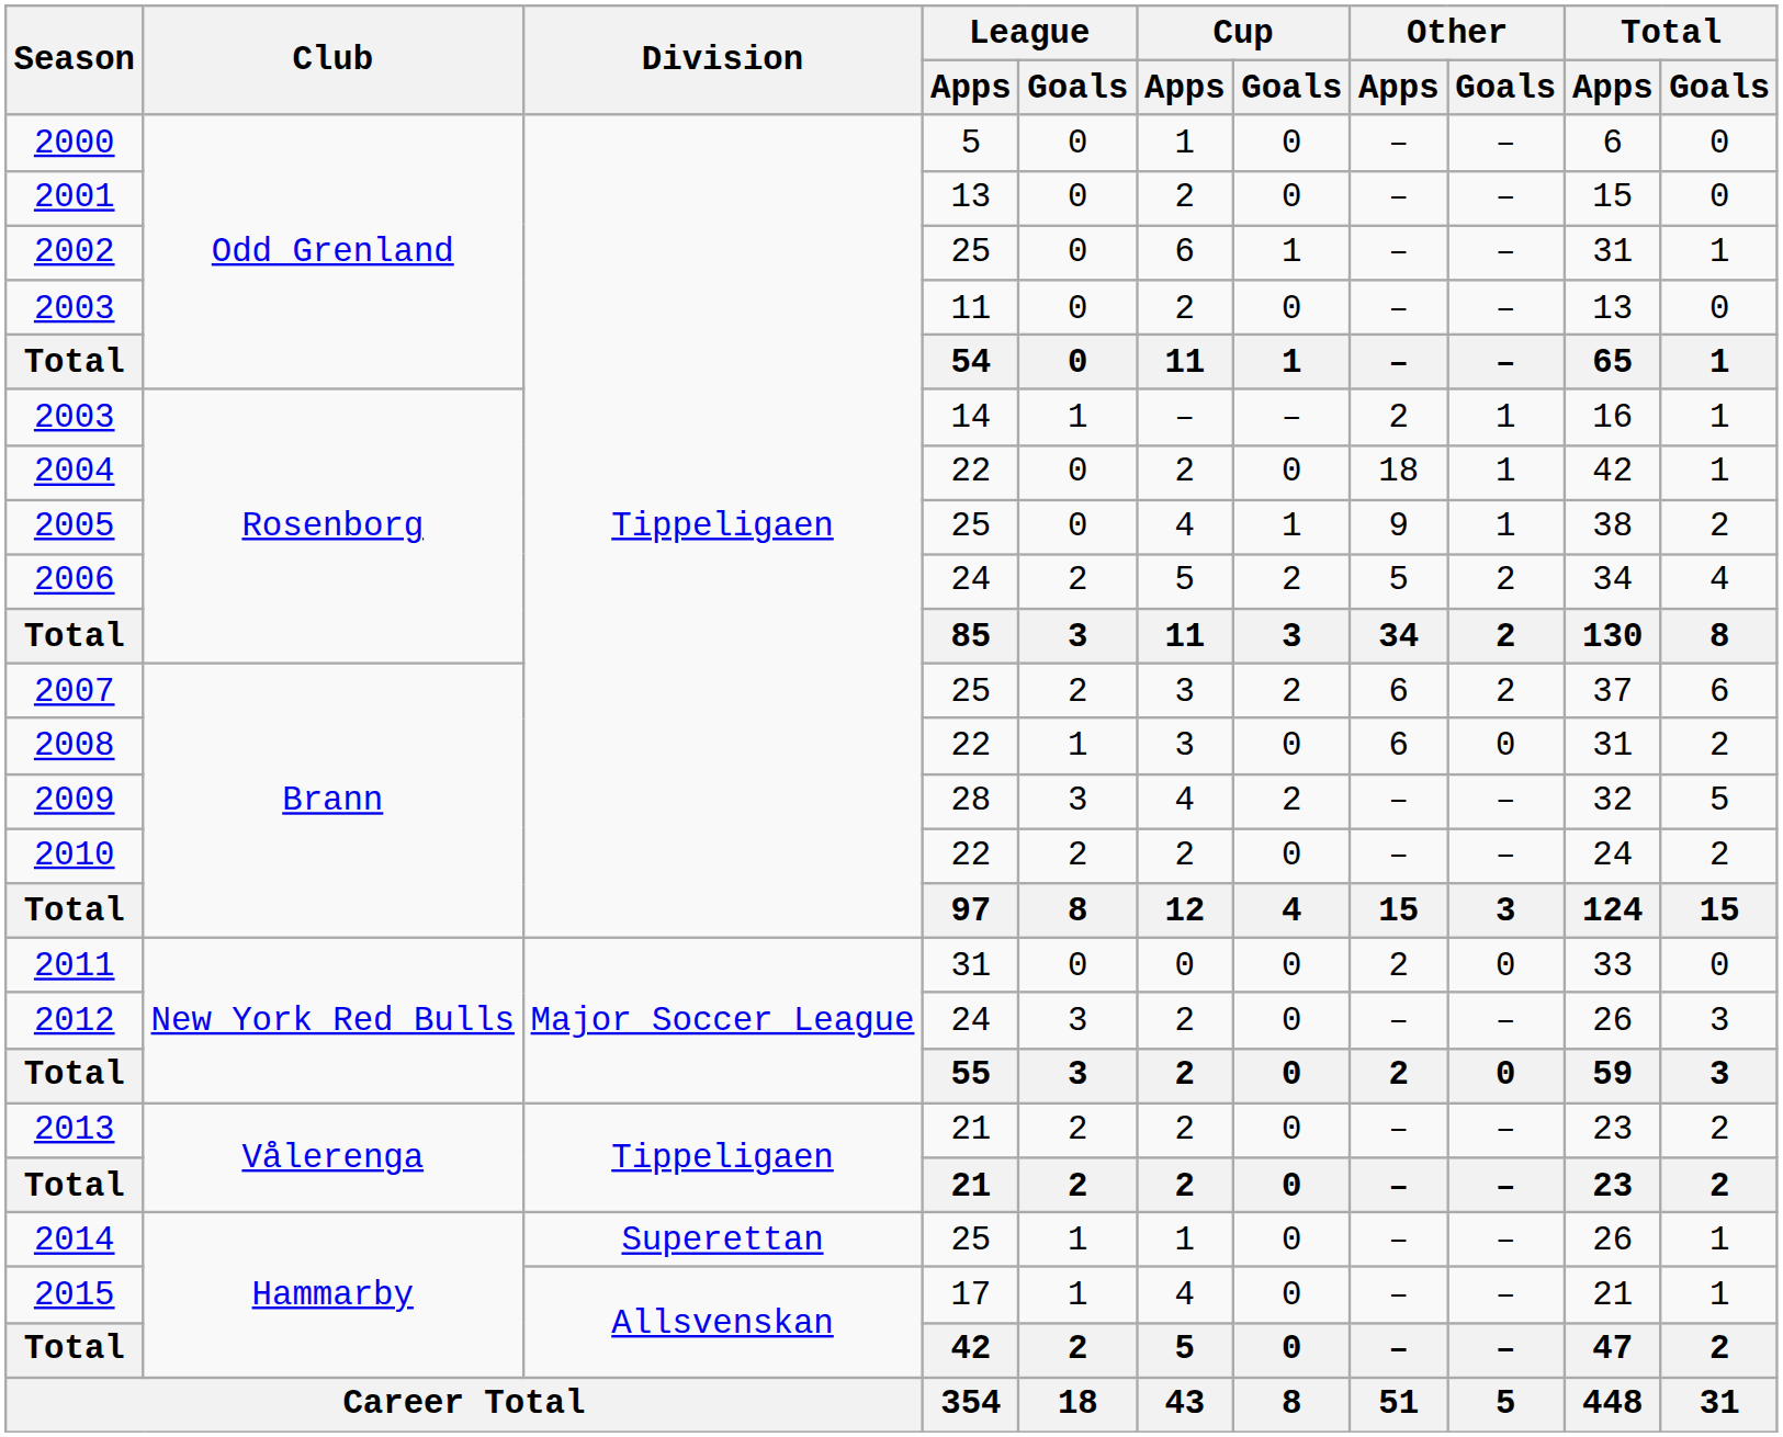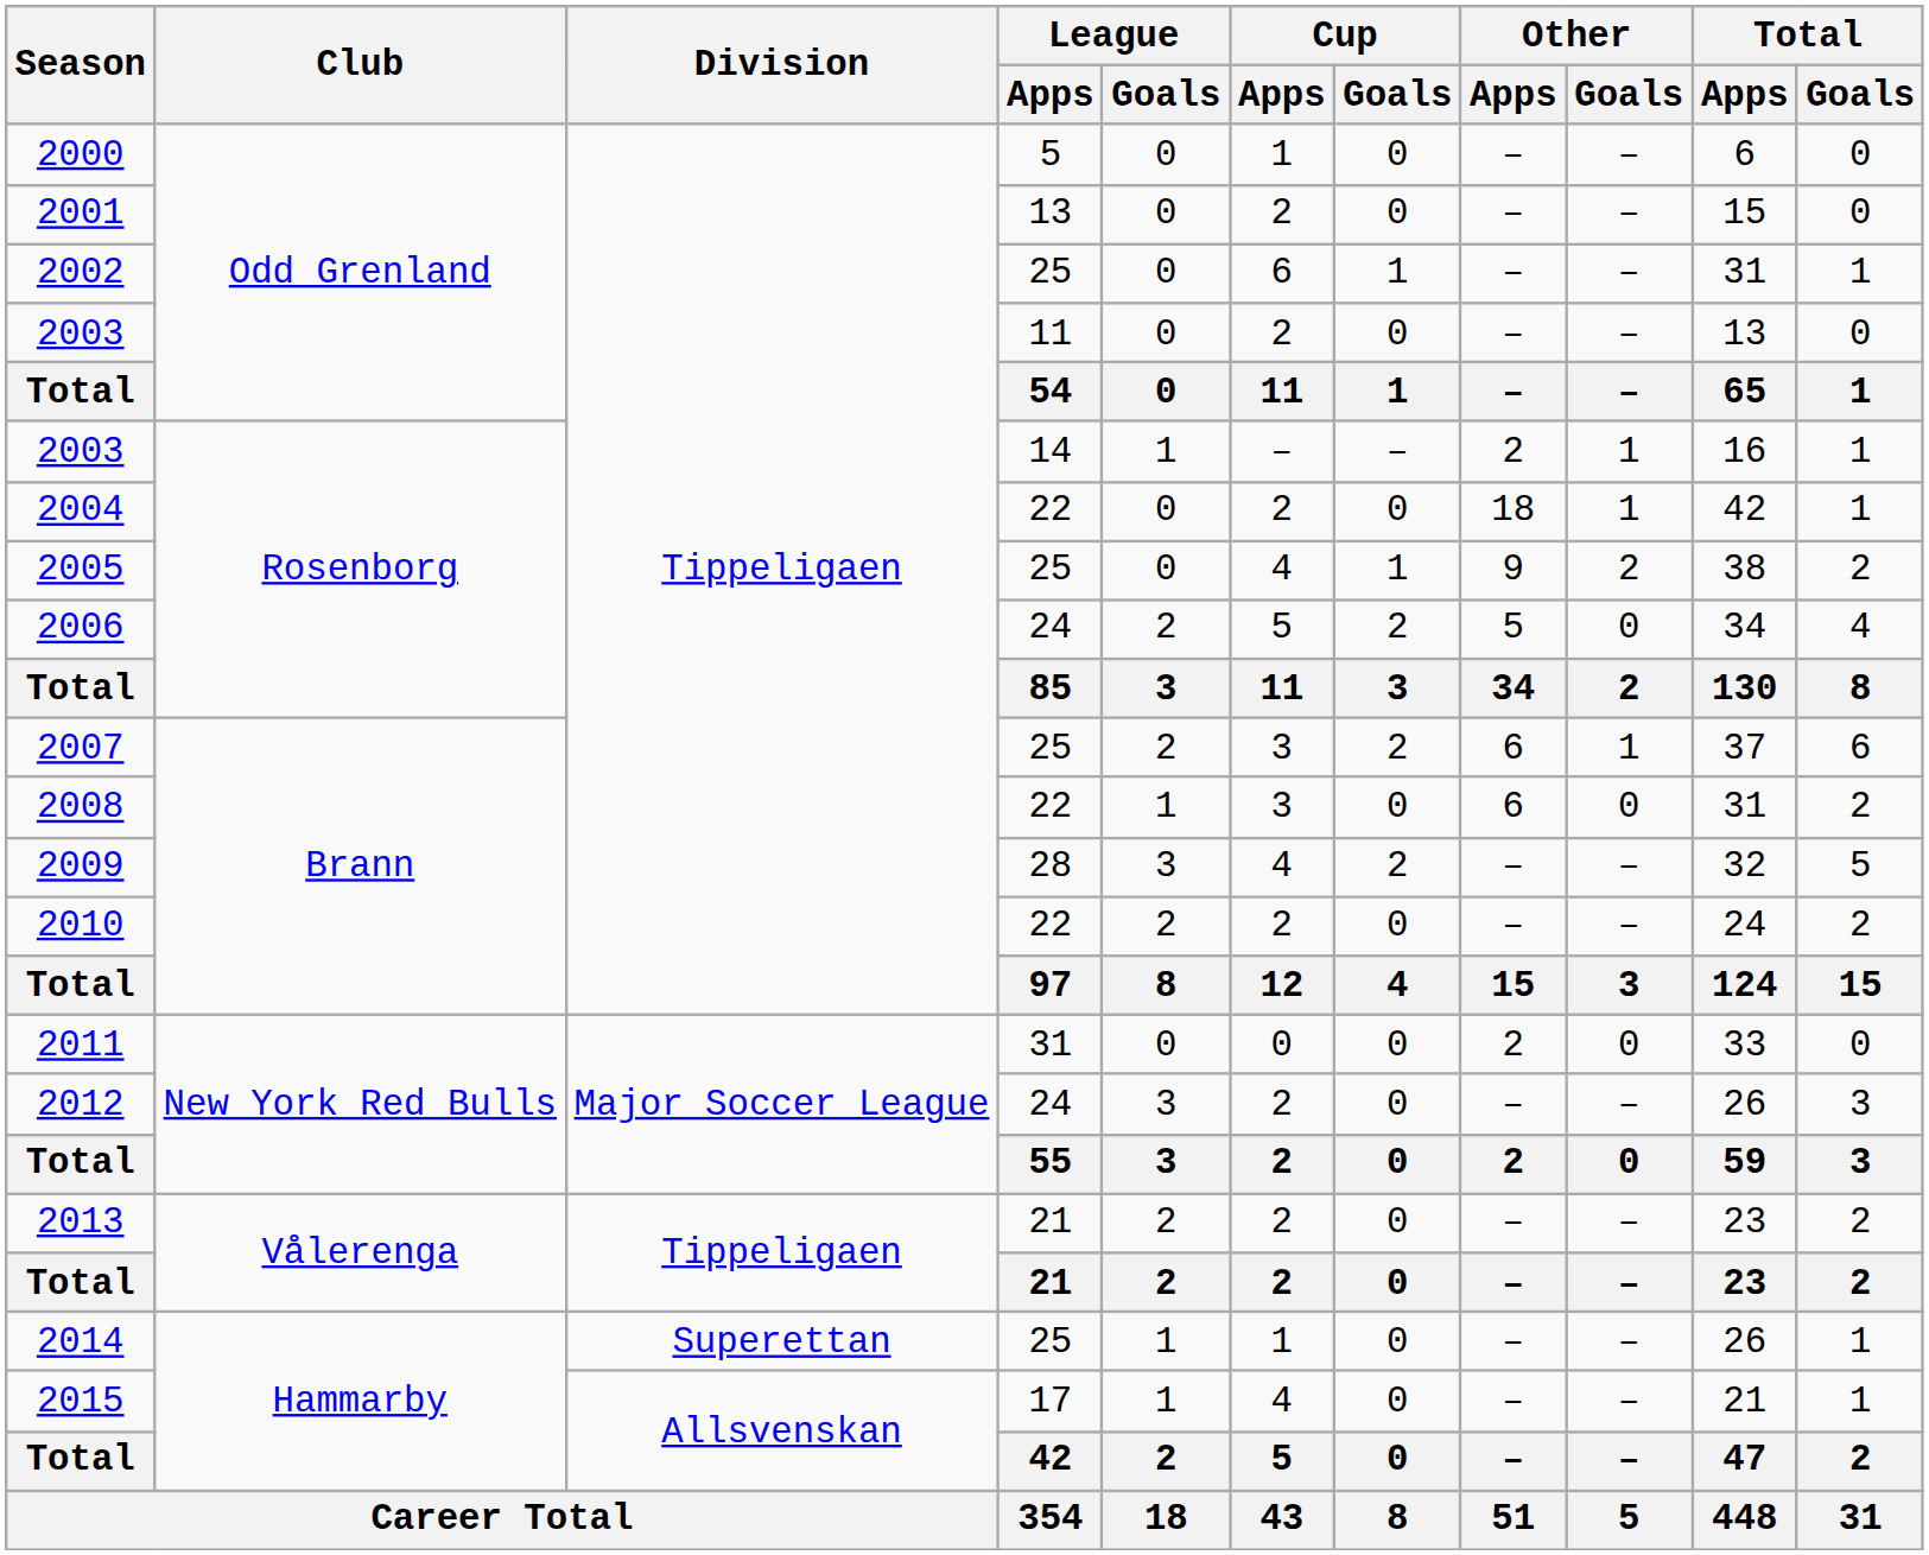 <table class="wikitable" style="text-align: center;">
 <tr>
 <th rowspan="2">Season</th>
 <th rowspan="2">Club</th>
 <th rowspan="2">Division</th>
 <th colspan="2">League</th>
 <th colspan="2">Cup</th>
 <th colspan="2">Other</th>
 <th colspan="2">Total</th>
 </tr>
 <tr>
 <th>Apps</th>
 <th>Goals</th>
 <th>Apps</th>
 <th>Goals</th>
 <th>Apps</th>
 <th>Goals</th>
 <th>Apps</th>
 <th>Goals</th>
 </tr>
 <tr>
 <td><a href='#'>2000</a></td>
 <td rowspan="5" valign="center"><a href='#'>Odd Grenland</a></td>
 <td rowspan="15" valign="center"><a href='#'>Tippeligaen</a></td>
 <td>5</td>
 <td>0</td>
 <td>1</td>
 <td>0</td>
 <td>–</td>
 <td>–</td>
 <td>6</td>
 <td>0</td>
 </tr>
 <tr>
 <td><a href='#'>2001</a></td>
 <td>13</td>
 <td>0</td>
 <td>2</td>
 <td>0</td>
 <td>–</td>
 <td>–</td>
 <td>15</td>
 <td>0</td>
 </tr>
 <tr>
 <td><a href='#'>2002</a></td>
 <td>25</td>
 <td>0</td>
 <td>6</td>
 <td>1</td>
 <td>–</td>
 <td>–</td>
 <td>31</td>
 <td>1</td>
 </tr>
 <tr>
 <td><a href='#'>2003</a></td>
 <td>11</td>
 <td>0</td>
 <td>2</td>
 <td>0</td>
 <td>–</td>
 <td>–</td>
 <td>13</td>
 <td>0</td>
 </tr>
 <tr>
 <th>Total</th>
 <th>54</th>
 <th>0</th>
 <th>11</th>
 <th>1</th>
 <th>–</th>
 <th>–</th>
 <th>65</th>
 <th>1</th>
 </tr>
 <tr>
 <td><a href='#'>2003</a></td>
 <td rowspan="5" valign="center"><a href='#'>Rosenborg</a></td>
 <td>14</td>
 <td>1</td>
 <td>–</td>
 <td>–</td>
 <td>2</td>
 <td>1</td>
 <td>16</td>
 <td>1</td>
 </tr>
 <tr>
 <td><a href='#'>2004</a></td>
 <td>22</td>
 <td>0</td>
 <td>2</td>
 <td>0</td>
 <td>18</td>
 <td>1</td>
 <td>42</td>
 <td>1</td>
 </tr>
 <tr>
 <td><a href='#'>2005</a></td>
 <td>25</td>
 <td>0</td>
 <td>4</td>
 <td>1</td>
 <td>9</td>
-<td>1</td>
+<td>2</td>
 <td>38</td>
 <td>2</td>
 </tr>
 <tr>
 <td><a href='#'>2006</a></td>
 <td>24</td>
 <td>2</td>
 <td>5</td>
 <td>2</td>
 <td>5</td>
-<td>2</td>
+<td>0</td>
 <td>34</td>
 <td>4</td>
 </tr>
 <tr>
 <th>Total</th>
 <th>85</th>
 <th>3</th>
 <th>11</th>
 <th>3</th>
 <th>34</th>
 <th>2</th>
 <th>130</th>
 <th>8</th>
 </tr>
 <tr>
 <td><a href='#'>2007</a></td>
 <td rowspan="5" valign="center"><a href='#'>Brann</a></td>
 <td>25</td>
 <td>2</td>
 <td>3</td>
 <td>2</td>
 <td>6</td>
-<td>2</td>
+<td>1</td>
 <td>37</td>
 <td>6</td>
 </tr>
 <tr>
 <td><a href='#'>2008</a></td>
 <td>22</td>
 <td>1</td>
 <td>3</td>
 <td>0</td>
 <td>6</td>
 <td>0</td>
 <td>31</td>
 <td>2</td>
 </tr>
 <tr>
 <td><a href='#'>2009</a></td>
 <td>28</td>
 <td>3</td>
 <td>4</td>
 <td>2</td>
 <td>–</td>
 <td>–</td>
 <td>32</td>
 <td>5</td>
 </tr>
 <tr>
 <td><a href='#'>2010</a></td>
 <td>22</td>
 <td>2</td>
 <td>2</td>
 <td>0</td>
 <td>–</td>
 <td>–</td>
 <td>24</td>
 <td>2</td>
 </tr>
 <tr>
 <th>Total</th>
 <th>97</th>
 <th>8</th>
 <th>12</th>
 <th>4</th>
 <th>15</th>
 <th>3</th>
 <th>124</th>
 <th>15</th>
 </tr>
 <tr>
 <td><a href='#'>2011</a></td>
 <td rowspan="3" valign="center"><a href='#'>New York Red Bulls</a></td>
 <td rowspan="3" valign="center"><a href='#'>Major Soccer League</a></td>
 <td>31</td>
 <td>0</td>
 <td>0</td>
 <td>0</td>
 <td>2</td>
 <td>0</td>
 <td>33</td>
 <td>0</td>
 </tr>
 <tr>
 <td><a href='#'>2012</a></td>
 <td>24</td>
 <td>3</td>
 <td>2</td>
 <td>0</td>
 <td>–</td>
 <td>–</td>
 <td>26</td>
 <td>3</td>
 </tr>
 <tr>
 <th>Total</th>
 <th>55</th>
 <th>3</th>
 <th>2</th>
 <th>0</th>
 <th>2</th>
 <th>0</th>
 <th>59</th>
 <th>3</th>
 </tr>
 <tr>
 <td><a href='#'>2013</a></td>
 <td rowspan="2" valign="center"><a href='#'>Vålerenga</a></td>
 <td rowspan="2" valign="center"><a href='#'>Tippeligaen</a></td>
 <td>21</td>
 <td>2</td>
 <td>2</td>
 <td>0</td>
 <td>–</td>
 <td>–</td>
 <td>23</td>
 <td>2</td>
 </tr>
 <tr>
 <th>Total</th>
 <th>21</th>
 <th>2</th>
 <th>2</th>
 <th>0</th>
 <th>–</th>
 <th>–</th>
 <th>23</th>
 <th>2</th>
 </tr>
 <tr>
 <td><a href='#'>2014</a></td>
 <td rowspan="3" valign="center"><a href='#'>Hammarby</a></td>
 <td rowspan="1" valign="center"><a href='#'>Superettan</a></td>
 <td>25</td>
 <td>1</td>
 <td>1</td>
 <td>0</td>
 <td>–</td>
 <td>–</td>
 <td>26</td>
 <td>1</td>
 </tr>
 <tr>
 <td><a href='#'>2015</a></td>
 <td rowspan="2" valign="center"><a href='#'>Allsvenskan</a></td>
 <td>17</td>
 <td>1</td>
 <td>4</td>
 <td>0</td>
 <td>–</td>
 <td>–</td>
 <td>21</td>
 <td>1</td>
 </tr>
 <tr>
 <th>Total</th>
 <th>42</th>
 <th>2</th>
 <th>5</th>
 <th>0</th>
 <th>–</th>
 <th>–</th>
 <th>47</th>
 <th>2</th>
 </tr>
 <tr>
 <th colspan="3">Career Total</th>
 <th>354</th>
 <th>18</th>
 <th>43</th>
 <th>8</th>
 <th>51</th>
 <th>5</th>
 <th>448</th>
 <th>31</th>
 </tr>
 </table>
